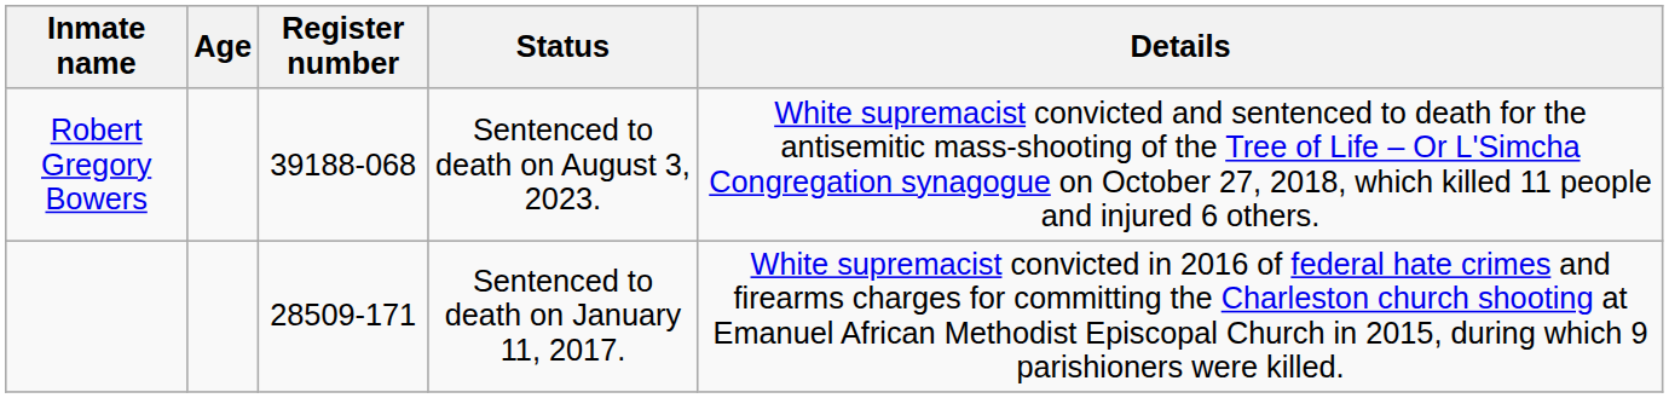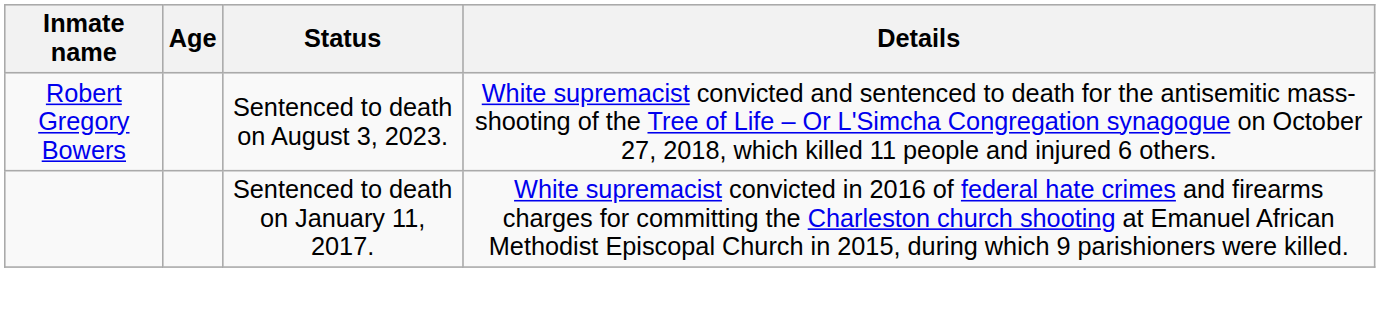 <table class="wikitable sortable" style="text-align:center;">
 <tr>
 <th scope="col">Inmate name</th>
 <th scope="col">Age</th>
-<th scope="col">Register number</th>
 <th scope="col">Status</th>
 <th scope="col">Details</th>
 </tr>
 <tr>
 <td><a href='#'>Robert Gregory Bowers</a></td>
 <td> </td>
-<td>39188-068</td>
 <td>Sentenced to death on August 3, 2023.</td>
 <td><a href='#'>White supremacist</a> convicted and sentenced to death for the antisemitic mass-shooting of the <a href='#'>Tree of Life – Or L'Simcha Congregation synagogue</a> on October 27, 2018, which killed 11 people and injured 6 others.</td>
 </tr>
 <tr>
 <td></td>
 <td> </td>
-<td>28509-171</td>
 <td>Sentenced to death on January 11, 2017.</td>
 <td><a href='#'>White supremacist</a> convicted in 2016 of <a href='#'>federal hate crimes</a> and firearms charges for committing the <a href='#'>Charleston church shooting</a> at Emanuel African Methodist Episcopal Church in 2015, during which 9 parishioners were killed.</td>
 </tr>
 </table>
